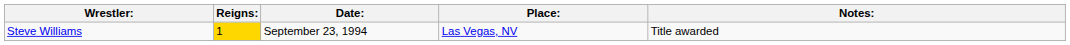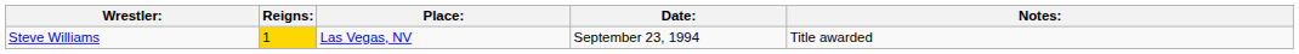 <table class="sortable wikitable" style="font-size:85%; text-align:left; width:100%;">
 <tr>
 <th width=20%>Wrestler:</th>
 <th width=3%>Reigns:</th>
+<th width=20%>Place:</th>
 <th width=17%>Date:</th>
-<th width=20%>Place:</th>
 <th width=40%>Notes:</th>
 </tr>
 <tr>
 <td><a href='#'>Steve Williams</a></td>
 <td style="background: gold;">1</td>
+<td><a href='#'>Las Vegas, NV</a></td>
 <td>September 23, 1994</td>
-<td><a href='#'>Las Vegas, NV</a></td>
 <td>Title awarded</td>
 </tr>
 </table>
